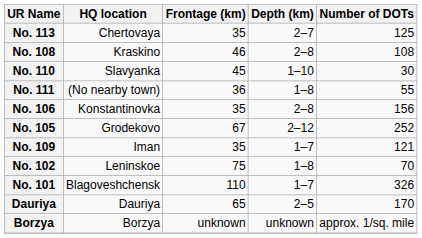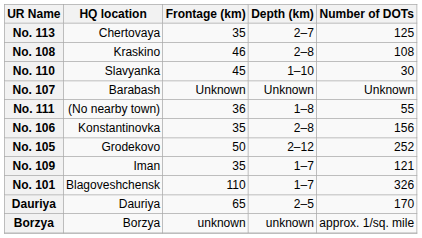 <table class="wikitable" style=text-align:right>
 <tr>
 <th>UR Name</th>
 <th>HQ location</th>
 <th>Frontage (km)</th>
 <th>Depth (km)</th>
 <th>Number of DOTs</th>
 </tr>
 <tr>
 <th>No. 113</th>
 <td>Chertovaya</td>
 <td>35</td>
 <td>2–7</td>
 <td>125</td>
 </tr>
 <tr>
 <th>No. 108</th>
 <td>Kraskino</td>
 <td>46</td>
 <td>2–8</td>
 <td>108</td>
 </tr>
 <tr>
 <th>No. 110</th>
 <td>Slavyanka</td>
 <td>45</td>
 <td>1–10</td>
 <td>30</td>
 </tr>
 <tr>
+<th>No. 107</th>
+<td>Barabash</td>
+<td>Unknown</td>
+<td>Unknown</td>
+<td>Unknown</td>
+</tr>
+<tr>
 <th>No. 111</th>
 <td>(No nearby town)</td>
 <td>36</td>
 <td>1–8</td>
 <td>55</td>
 </tr>
 <tr>
 <th>No. 106</th>
 <td>Konstantinovka</td>
 <td>35</td>
 <td>2–8</td>
 <td>156</td>
 </tr>
 <tr>
 <th>No. 105</th>
 <td>Grodekovo</td>
-<td>67</td>
+<td>50</td>
 <td>2–12</td>
 <td>252</td>
 </tr>
 <tr>
 <th>No. 109</th>
 <td>Iman</td>
 <td>35</td>
 <td>1–7</td>
 <td>121</td>
-</tr>
-<tr>
-<th>No. 102</th>
-<td>Leninskoe</td>
-<td>75</td>
-<td>1–8</td>
-<td>70</td>
 </tr>
 <tr>
 <th>No. 101</th>
 <td>Blagoveshchensk</td>
 <td>110</td>
 <td>1–7</td>
 <td>326</td>
 </tr>
 <tr>
 <th>Dauriya</th>
 <td>Dauriya</td>
 <td>65</td>
 <td>2–5</td>
 <td>170</td>
 </tr>
 <tr>
 <th>Borzya</th>
 <td>Borzya</td>
 <td>unknown</td>
 <td>unknown</td>
 <td>approx. 1/sq. mile</td>
 </tr>
 <tr>
 </tr>
 </table>
